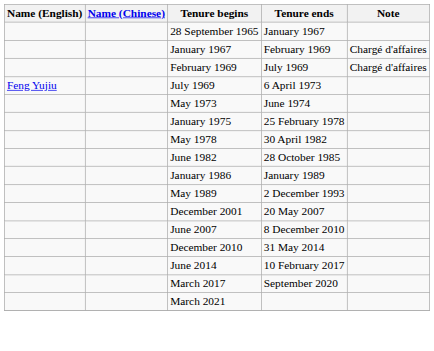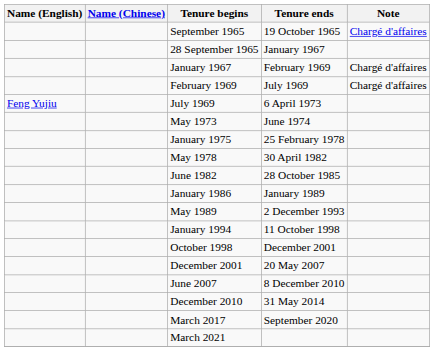 <table class="wikitable">
 <tr>
 <th>Name (English)</th>
 <th><a href='#'>Name (Chinese)</a></th>
 <th>Tenure begins</th>
 <th>Tenure ends</th>
 <th>Note</th>
+</tr>
+<tr>
+<td></td>
+<td></td>
+<td>September 1965</td>
+<td>19 October 1965</td>
+<td><a href='#'>Chargé d'affaires</a></td>
 </tr>
 <tr>
 <td></td>
 <td></td>
 <td>28 September 1965</td>
 <td>January 1967</td>
 <td></td>
 </tr>
 <tr>
 <td></td>
 <td></td>
 <td>January 1967</td>
 <td>February 1969</td>
 <td>Chargé d'affaires</td>
 </tr>
 <tr>
 <td></td>
 <td></td>
 <td>February 1969</td>
 <td>July 1969</td>
 <td>Chargé d'affaires</td>
 </tr>
 <tr>
 <td><a href='#'>Feng Yujiu</a></td>
 <td></td>
 <td>July 1969</td>
 <td>6 April 1973</td>
 <td></td>
 </tr>
 <tr>
 <td></td>
 <td></td>
 <td>May 1973</td>
 <td>June 1974</td>
 <td></td>
 </tr>
 <tr>
 <td></td>
 <td></td>
 <td>January 1975</td>
 <td>25 February 1978</td>
 <td></td>
 </tr>
 <tr>
 <td></td>
 <td></td>
 <td>May 1978</td>
 <td>30 April 1982</td>
 <td></td>
 </tr>
 <tr>
 <td></td>
 <td></td>
 <td>June 1982</td>
 <td>28 October 1985</td>
 <td></td>
 </tr>
 <tr>
 <td></td>
 <td></td>
 <td>January 1986</td>
 <td>January 1989</td>
 <td></td>
 </tr>
 <tr>
 <td></td>
 <td></td>
 <td>May 1989</td>
 <td>2 December 1993</td>
 <td></td>
 </tr>
 <tr>
 <td></td>
 <td></td>
+<td>January 1994</td>
+<td>11 October 1998</td>
+<td></td>
+</tr>
+<tr>
+<td></td>
+<td></td>
+<td>October 1998</td>
+<td>December 2001</td>
+<td></td>
+</tr>
+<tr>
+<td></td>
+<td></td>
 <td>December 2001</td>
 <td>20 May 2007</td>
 <td></td>
 </tr>
 <tr>
 <td></td>
 <td></td>
 <td>June 2007</td>
 <td>8 December 2010</td>
 <td></td>
 </tr>
 <tr>
 <td></td>
 <td></td>
 <td>December 2010</td>
 <td>31 May 2014</td>
 <td></td>
 </tr>
 <tr>
 <td></td>
 <td></td>
-<td>June 2014</td>
-<td>10 February 2017</td>
-<td></td>
-</tr>
-<tr>
-<td></td>
-<td></td>
 <td>March 2017</td>
 <td>September 2020</td>
 <td></td>
 </tr>
 <tr>
 <td></td>
 <td></td>
 <td>March 2021</td>
 <td></td>
 <td></td>
 </tr>
 <tr>
 </tr>
 </table>
